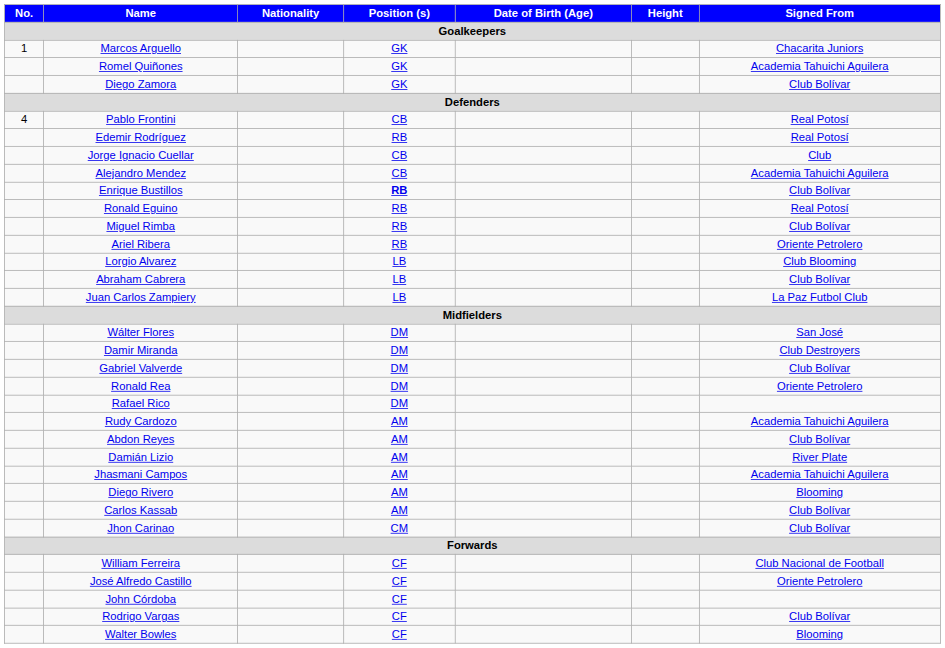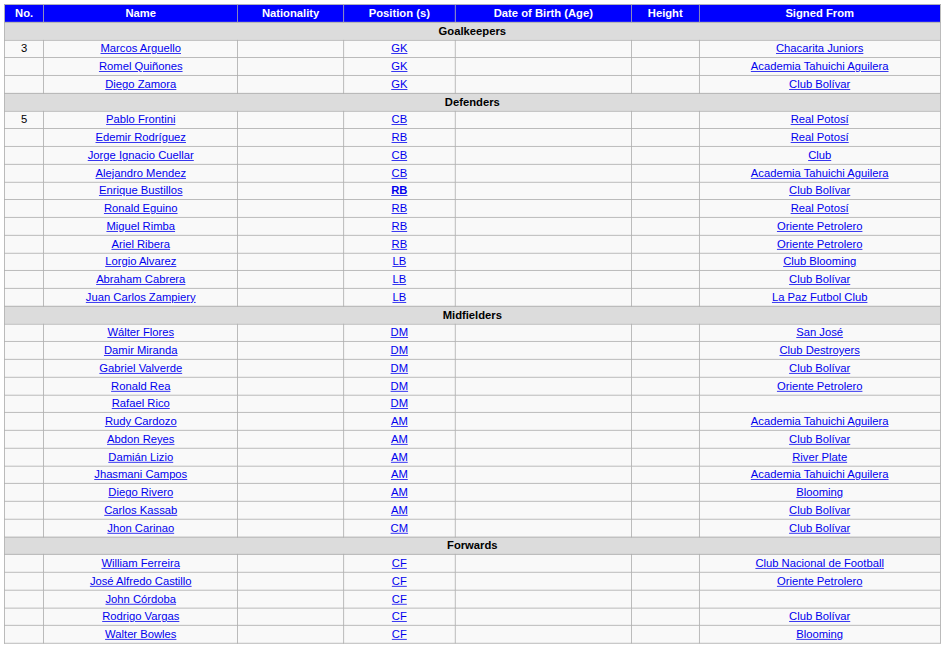 <table class="wikitable" style="text-align: center; font-size:90%" width=95%>
 <tr>
 <th style="background: #0000ff; color:white" align=right>No.</th>
 <th style="background: #0000ff; color:white" align=right>Name</th>
 <th style="background: #0000ff; color:white" align=right>Nationality</th>
 <th style="background: #0000ff; color:white" align=right>Position (s)</th>
 <th style="background: #0000ff; color:white" align=right>Date of Birth (Age)</th>
 <th style="background: #0000ff; color:white" align=right>Height</th>
 <th style="background: #0000ff; color:white" align=right>Signed From</th>
 </tr>
 <tr>
 <th colspan=15 style="background: #DCDCDC" align=right>Goalkeepers</th>
 </tr>
 <tr>
-<td>1</td>
+<td>3</td>
 <td><a href='#'>Marcos Arguello</a></td>
 <td></td>
 <td><a href='#'>GK</a></td>
 <td></td>
 <td></td>
 <td> <a href='#'>Chacarita Juniors</a></td>
 </tr>
 <tr>
 <td></td>
 <td><a href='#'>Romel Quiñones</a></td>
 <td></td>
 <td><a href='#'>GK</a></td>
 <td></td>
 <td></td>
 <td> <a href='#'>Academia Tahuichi Aguilera</a></td>
 </tr>
 <tr>
 <td></td>
 <td><a href='#'>Diego Zamora</a></td>
 <td></td>
 <td><a href='#'>GK</a></td>
 <td></td>
 <td></td>
 <td> <a href='#'>Club Bolívar</a></td>
 </tr>
 <tr>
 <th colspan=15 style="background: #DCDCDC" align=right>Defenders</th>
 </tr>
 <tr>
-<td>4</td>
+<td>5</td>
 <td><a href='#'>Pablo Frontini</a></td>
 <td></td>
 <td><a href='#'>CB</a></td>
 <td></td>
 <td></td>
 <td> <a href='#'>Real Potosí</a></td>
 </tr>
 <tr>
 <td></td>
 <td><a href='#'>Edemir Rodríguez</a></td>
 <td></td>
 <td><a href='#'>RB</a></td>
 <td></td>
 <td></td>
 <td> <a href='#'>Real Potosí</a></td>
 </tr>
 <tr>
 <td></td>
 <td><a href='#'>Jorge Ignacio Cuellar</a></td>
 <td></td>
 <td><a href='#'>CB</a></td>
 <td></td>
 <td></td>
 <td> <a href='#'>Club</a></td>
 </tr>
 <tr>
 <td></td>
 <td><a href='#'>Alejandro Mendez</a></td>
 <td></td>
 <td><a href='#'>CB</a></td>
 <td></td>
 <td></td>
 <td> <a href='#'>Academia Tahuichi Aguilera</a></td>
 </tr>
 <tr>
 <td></td>
 <td><a href='#'>Enrique Bustillos</a></td>
 <td></td>
 <td><strong><a href='#'>RB</a></strong></td>
 <td></td>
 <td></td>
 <td> <a href='#'>Club Bolívar</a></td>
 </tr>
 <tr>
 <td></td>
 <td><a href='#'>Ronald Eguino</a></td>
 <td></td>
 <td><a href='#'>RB</a></td>
 <td></td>
 <td></td>
 <td> <a href='#'>Real Potosí</a></td>
 </tr>
 <tr>
 <td></td>
 <td><a href='#'>Miguel Rimba</a></td>
 <td></td>
 <td><a href='#'>RB</a></td>
 <td></td>
 <td></td>
-<td> <a href='#'>Club Bolívar</a></td>
+<td> <a href='#'>Oriente Petrolero</a></td>
 </tr>
 <tr>
 <td></td>
 <td><a href='#'>Ariel Ribera</a></td>
 <td></td>
 <td><a href='#'>RB</a></td>
 <td></td>
 <td></td>
 <td> <a href='#'>Oriente Petrolero</a></td>
 </tr>
 <tr>
 <td></td>
 <td><a href='#'>Lorgio Alvarez</a></td>
 <td></td>
 <td><a href='#'>LB</a></td>
 <td></td>
 <td></td>
 <td> <a href='#'>Club Blooming</a></td>
 </tr>
 <tr>
 <td></td>
 <td><a href='#'>Abraham Cabrera</a></td>
 <td></td>
 <td><a href='#'>LB</a></td>
 <td></td>
 <td></td>
 <td> <a href='#'>Club Bolívar</a></td>
 </tr>
 <tr>
 <td></td>
 <td><a href='#'>Juan Carlos Zampiery</a></td>
 <td></td>
 <td><a href='#'>LB</a></td>
 <td></td>
 <td></td>
 <td> <a href='#'>La Paz Futbol Club</a></td>
 </tr>
 <tr>
 <th colspan=15 style="background: #DCDCDC" align=right>Midfielders</th>
 </tr>
 <tr>
 <td></td>
 <td><a href='#'>Wálter Flores</a></td>
 <td></td>
 <td><a href='#'>DM</a></td>
 <td></td>
 <td></td>
 <td> <a href='#'>San José</a></td>
 </tr>
 <tr>
 <td></td>
 <td><a href='#'>Damir Miranda</a></td>
 <td></td>
 <td><a href='#'>DM</a></td>
 <td></td>
 <td></td>
 <td> <a href='#'>Club Destroyers</a></td>
 </tr>
 <tr>
 <td></td>
 <td><a href='#'>Gabriel Valverde</a></td>
 <td></td>
 <td><a href='#'>DM</a></td>
 <td></td>
 <td></td>
 <td> <a href='#'>Club Bolívar</a></td>
 </tr>
 <tr>
 <td></td>
 <td><a href='#'>Ronald Rea</a></td>
 <td></td>
 <td><a href='#'>DM</a></td>
 <td></td>
 <td></td>
 <td> <a href='#'>Oriente Petrolero</a></td>
 </tr>
 <tr>
 <td></td>
 <td><a href='#'>Rafael Rico</a></td>
 <td></td>
 <td><a href='#'>DM</a></td>
 <td></td>
 <td></td>
 <td></td>
 </tr>
 <tr>
 <td></td>
 <td><a href='#'>Rudy Cardozo</a></td>
 <td></td>
 <td><a href='#'>AM</a></td>
 <td></td>
 <td></td>
 <td> <a href='#'>Academia Tahuichi Aguilera</a></td>
 </tr>
 <tr>
 <td></td>
 <td><a href='#'>Abdon Reyes</a></td>
 <td></td>
 <td><a href='#'>AM</a></td>
 <td></td>
 <td></td>
 <td> <a href='#'>Club Bolívar</a></td>
 </tr>
 <tr>
 <td></td>
 <td><a href='#'>Damián Lizio</a></td>
 <td></td>
 <td><a href='#'>AM</a></td>
 <td></td>
 <td></td>
 <td> <a href='#'>River Plate</a></td>
 </tr>
 <tr>
 <td></td>
 <td><a href='#'>Jhasmani Campos</a></td>
 <td></td>
 <td><a href='#'>AM</a></td>
 <td></td>
 <td></td>
 <td> <a href='#'>Academia Tahuichi Aguilera</a></td>
 </tr>
 <tr>
 <td></td>
 <td><a href='#'>Diego Rivero</a></td>
 <td></td>
 <td><a href='#'>AM</a></td>
 <td></td>
 <td></td>
 <td> <a href='#'>Blooming</a></td>
 </tr>
 <tr>
 <td></td>
 <td><a href='#'>Carlos Kassab</a></td>
 <td></td>
 <td><a href='#'>AM</a></td>
 <td></td>
 <td></td>
 <td> <a href='#'>Club Bolívar</a></td>
 </tr>
 <tr>
 <td></td>
 <td><a href='#'>Jhon Carinao</a></td>
 <td></td>
 <td><a href='#'>CM</a></td>
 <td></td>
 <td></td>
 <td> <a href='#'>Club Bolívar</a></td>
 </tr>
 <tr>
 <th colspan=15 style="background: #DCDCDC" align=right>Forwards</th>
 </tr>
 <tr>
 <td></td>
 <td><a href='#'>William Ferreira</a></td>
 <td></td>
 <td><a href='#'>CF</a></td>
 <td></td>
 <td></td>
 <td> <a href='#'>Club Nacional de Football</a></td>
 </tr>
 <tr>
 <td></td>
 <td><a href='#'>José Alfredo Castillo</a></td>
 <td></td>
 <td><a href='#'>CF</a></td>
 <td></td>
 <td></td>
 <td> <a href='#'>Oriente Petrolero</a></td>
 </tr>
 <tr>
 <td></td>
 <td><a href='#'>John Córdoba</a></td>
 <td></td>
 <td><a href='#'>CF</a></td>
 <td></td>
 <td></td>
 <td></td>
 </tr>
 <tr>
 <td></td>
 <td><a href='#'>Rodrigo Vargas</a></td>
 <td></td>
 <td><a href='#'>CF</a></td>
 <td></td>
 <td></td>
 <td> <a href='#'>Club Bolívar</a></td>
 </tr>
 <tr>
 <td></td>
 <td><a href='#'>Walter Bowles</a></td>
 <td></td>
 <td><a href='#'>CF</a></td>
 <td></td>
 <td></td>
 <td> <a href='#'>Blooming</a></td>
 </tr>
 </table>
